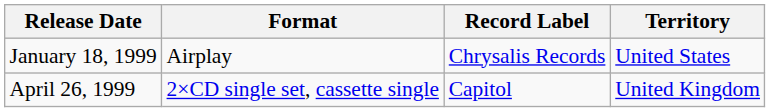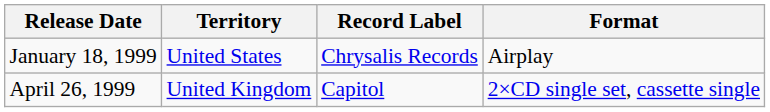 <table class="wikitable">
 <tr>
 <th align="left">Release Date</th>
+<th align="left">Territory</th>
+<th align="left">Record Label</th>
 <th align="left">Format</th>
-<th align="left">Record Label</th>
-<th align="left">Territory</th>
 </tr>
 <tr>
 <td>January 18, 1999</td>
+<td><a href='#'>United States</a></td>
+<td><a href='#'>Chrysalis Records</a></td>
 <td>Airplay</td>
-<td><a href='#'>Chrysalis Records</a></td>
-<td><a href='#'>United States</a></td>
 </tr>
 <tr>
 <td>April 26, 1999</td>
+<td><a href='#'>United Kingdom</a></td>
+<td><a href='#'>Capitol</a></td>
 <td><a href='#'>2×CD single set</a>, <a href='#'>cassette single</a></td>
-<td><a href='#'>Capitol</a></td>
-<td><a href='#'>United Kingdom</a></td>
 </tr>
 </table>
